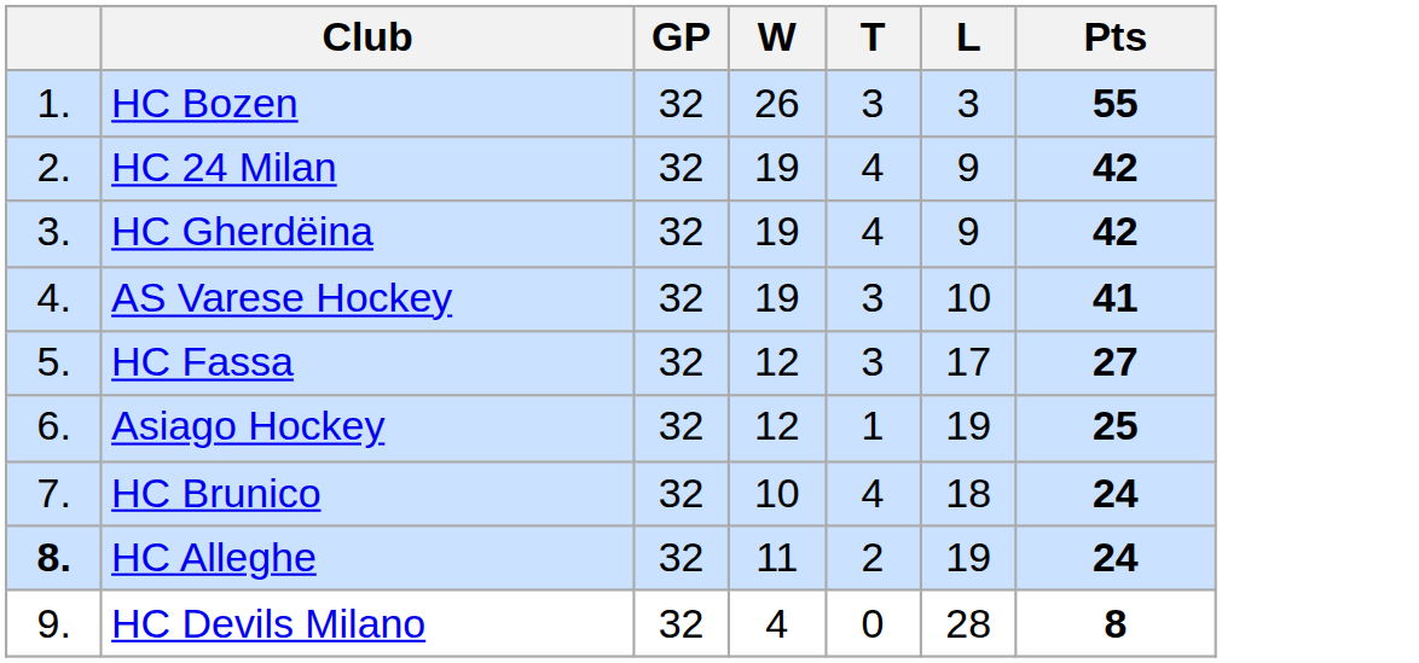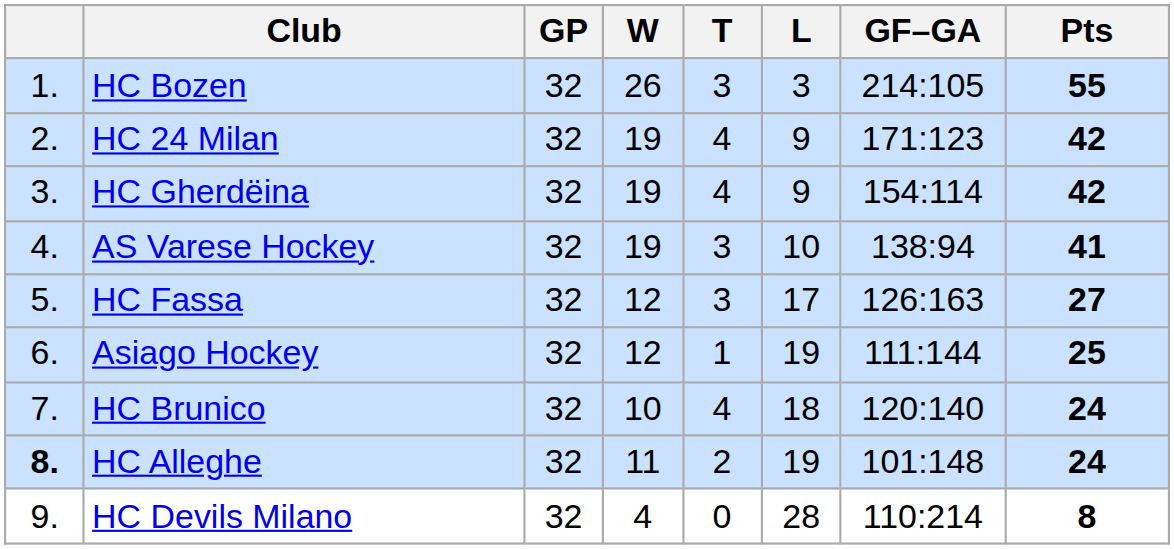 <table class="wikitable">
 <tr>
 <th width="30"></th>
 <th width="200">Club</th>
 <th width="30">GP</th>
 <th width="30">W</th>
 <th width="30">T</th>
 <th width="30">L</th>
+<th width="70">GF–GA</th>
 <th width="70">Pts</th>
 </tr>
 <tr bgcolor="#CAE1FF" align="center">
 <td>1.</td>
 <td align="left"><a href='#'>HC Bozen</a></td>
 <td>32</td>
 <td>26</td>
 <td>3</td>
 <td>3</td>
+<td>214:105</td>
 <td><strong>55</strong></td>
 </tr>
 <tr bgcolor="#CAE1FF" align="center">
 <td>2.</td>
 <td align="left"><a href='#'>HC 24 Milan</a></td>
 <td>32</td>
 <td>19</td>
 <td>4</td>
 <td>9</td>
+<td>171:123</td>
 <td><strong>42</strong></td>
 </tr>
 <tr bgcolor="#CAE1FF" align="center">
 <td>3.</td>
 <td align="left"><a href='#'>HC Gherdëina</a></td>
 <td>32</td>
 <td>19</td>
 <td>4</td>
 <td>9</td>
+<td>154:114</td>
 <td><strong>42</strong></td>
 </tr>
 <tr bgcolor="#CAE1FF" align="center">
 <td>4.</td>
 <td align="left"><a href='#'>AS Varese Hockey</a></td>
 <td>32</td>
 <td>19</td>
 <td>3</td>
 <td>10</td>
+<td>138:94</td>
 <td><strong>41</strong></td>
 </tr>
 <tr bgcolor="#CAE1FF" align="center">
 <td>5.</td>
 <td align="left"><a href='#'>HC Fassa</a></td>
 <td>32</td>
 <td>12</td>
 <td>3</td>
 <td>17</td>
+<td>126:163</td>
 <td><strong>27</strong></td>
 </tr>
 <tr bgcolor="#CAE1FF" align="center">
 <td>6.</td>
 <td align="left"><a href='#'>Asiago Hockey</a></td>
 <td>32</td>
 <td>12</td>
 <td>1</td>
 <td>19</td>
+<td>111:144</td>
 <td><strong>25</strong></td>
 </tr>
 <tr bgcolor="#CAE1FF" align="center">
 <td>7.</td>
 <td align="left"><a href='#'>HC Brunico</a></td>
 <td>32</td>
 <td>10</td>
 <td>4</td>
 <td>18</td>
+<td>120:140</td>
 <td><strong>24</strong></td>
 </tr>
 <tr bgcolor="#CAE1FF" align="center">
 <td><strong>8.</strong></td>
 <td align="left"><a href='#'>HC Alleghe</a></td>
 <td>32</td>
 <td>11</td>
 <td>2</td>
 <td>19</td>
+<td>101:148</td>
 <td><strong>24</strong></td>
 </tr>
 <tr bgcolor="#FFFFFF" align="center">
 <td>9.</td>
 <td align="left"><a href='#'>HC Devils Milano</a></td>
 <td>32</td>
 <td>4</td>
 <td>0</td>
 <td>28</td>
+<td>110:214</td>
 <td><strong>8</strong></td>
 </tr>
 </table>
